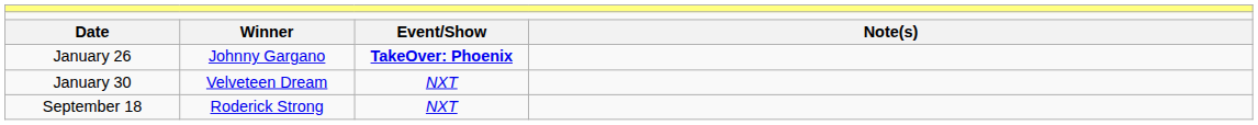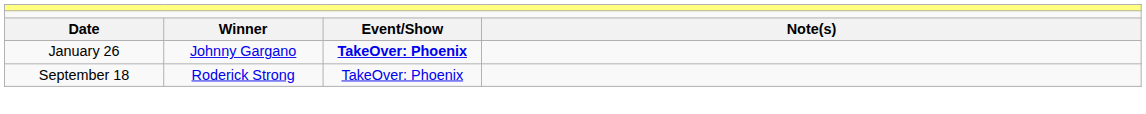 <table class="wikitable" style="text-align:center; width:100%;">
 <tr style="background:#FFFF80;">
 <td colspan="4"></td>
 </tr>
 <tr>
 <td colspan="4"><strong></strong></td>
 </tr>
 <tr>
 <th width=14%>Date</th>
 <th width=14%>Winner</th>
 <th width=14%>Event/Show</th>
 <th width=58%>Note(s)</th>
 </tr>
 <tr>
 <td>January 26</td>
 <td><a href='#'>Johnny Gargano</a></td>
 <td><strong><a href='#'>TakeOver: Phoenix</a></strong></td>
 <td></td>
 </tr>
 <tr>
-<td>January 30<br></td>
-<td><a href='#'>Velveteen Dream</a></td>
-<td><em><a href='#'>NXT</a></em></td>
-<td></td>
-</tr>
-<tr>
 <td>September 18</td>
 <td><a href='#'>Roderick Strong</a></td>
-<td><em><a href='#'>NXT</a></em></td>
+<td><a href='#'>TakeOver: Phoenix</a></td>
 <td align="left"></td>
 </tr>
 </table>
